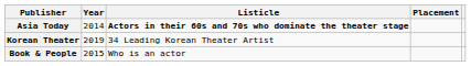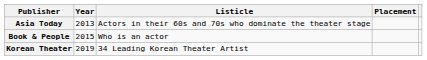 <table class="wikitable plainrowheaders sortable" style="text-align:left">
 <tr>
 <th scope="col">Publisher</th>
 <th scope="col">Year</th>
 <th scope="col">Listicle</th>
 <th scope="col">Placement</th>
 <th scope="col" class="unsortable"></th>
 </tr>
 <tr>
 <th scope="row">Asia Today</th>
-<td>2014</td>
-<td><strong>Actors in their 60s and 70s who dominate the theater stage</strong></td>
+<td>2013</td>
+<td>Actors in their 60s and 70s who dominate the theater stage</td>
+<td></td>
+<td></td>
+</tr>
+<tr>
+<th scope="row">Book & People<br></th>
+<td>2015</td>
+<td>Who is an actor</td>
 <td></td>
 <td></td>
 </tr>
 <tr>
 <th scope="row">Korean Theater</th>
 <td>2019</td>
 <td>34 Leading Korean Theater Artist</td>
 <td></td>
 <td></td>
 </tr>
-<tr>
-<th scope="row">Book & People<br></th>
-<td>2015</td>
-<td>Who is an actor</td>
-<td></td>
-<td></td>
-</tr>
 </table>
